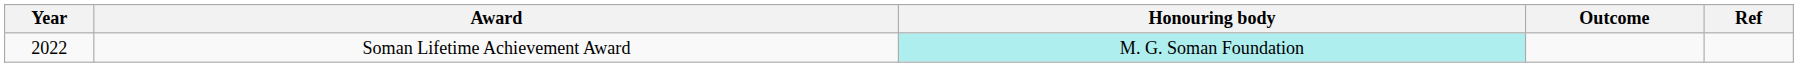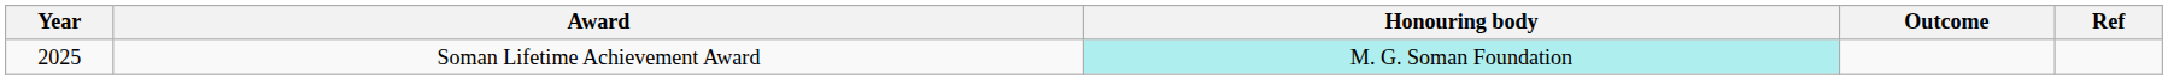 <table class="wikitable" style="width:100%;">
 <tr>
 <th width=5%>Year</th>
 <th style="width:45%;">Award</th>
 <th style="width:35%;">Honouring body</th>
 <th style="width:10%;">Outcome</th>
 <th style="width:5%;">Ref</th>
 </tr>
 <tr>
-<td style="text-align:center;">2022</td>
+<td style="text-align:center;">2025</td>
 <td style="text-align:center;">Soman Lifetime Achievement Award</td>
 <td style="background: paleturquoise; text-align:center;">M. G. Soman Foundation</td>
 <td></td>
 <td></td>
 </tr>
 </table>
